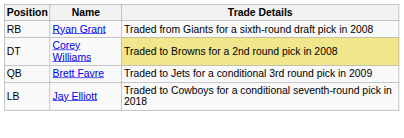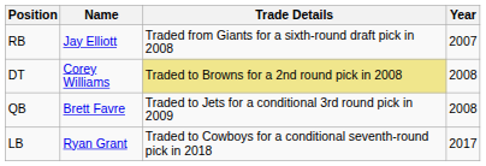 <table class="wikitable">
 <tr>
 <th>Position</th>
 <th>Name</th>
 <th>Trade Details</th>
+<th>Year</th>
 </tr>
 <tr>
 <td>RB</td>
-<td><a href='#'>Ryan Grant</a></td>
+<td><a href='#'>Jay Elliott</a></td>
 <td>Traded from Giants for a sixth-round draft pick in 2008</td>
+<td>2007</td>
 </tr>
 <tr>
 <td>DT</td>
 <td><a href='#'>Corey Williams</a></td>
 <td style="background: khaki;">Traded to Browns for a 2nd round pick in 2008</td>
+<td>2008</td>
 </tr>
 <tr>
 <td>QB</td>
 <td><a href='#'>Brett Favre</a></td>
 <td>Traded to Jets for a conditional 3rd round pick in 2009</td>
+<td>2008</td>
 </tr>
 <tr>
 <td>LB</td>
-<td><a href='#'>Jay Elliott</a></td>
+<td><a href='#'>Ryan Grant</a></td>
 <td>Traded to Cowboys for a conditional seventh-round pick in 2018</td>
+<td>2017</td>
 </tr>
 </table>
